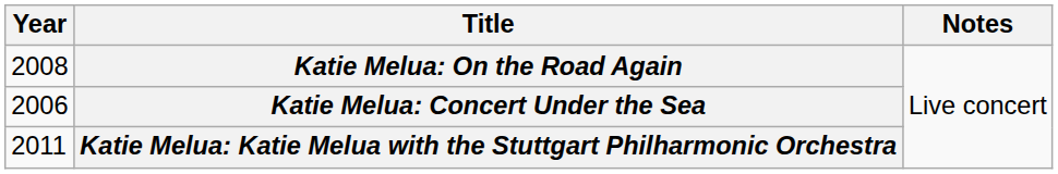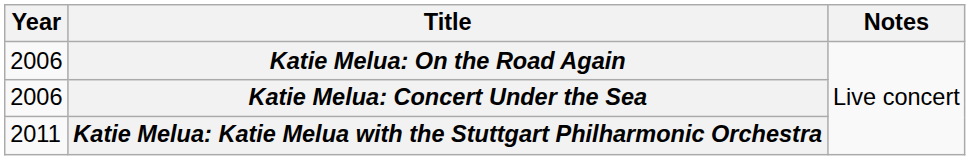 <table class="wikitable plainrowheaders">
 <tr>
 <th>Year</th>
 <th>Title</th>
 <th>Notes</th>
 </tr>
 <tr>
-<td>2008</td>
+<td>2006</td>
 <th scope="row"><em>Katie Melua: On the Road Again</em></th>
 <td rowspan="3">Live concert</td>
 </tr>
 <tr>
 <td>2006</td>
 <th scope="row"><em>Katie Melua: Concert Under the Sea</em></th>
 </tr>
 <tr>
 <td>2011</td>
 <th scope="row"><em>Katie Melua: Katie Melua with the Stuttgart Philharmonic Orchestra</em></th>
 </tr>
 </table>
